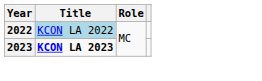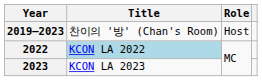 <table class="wikitable plainrowheaders">
 <tr>
 <th scope="col">Year</th>
 <th scope="col">Title</th>
 <th scope="col">Role</th>
 <th scope="col"></th>
+</tr>
+<tr>
+<th scope="row">2019–2023</th>
+<td>찬이의 '방' (Chan's Room)</td>
+<td>Host</td>
+<td></td>
 </tr>
 <tr>
 <th scope="row">2022</th>
 <td style="background: lightblue;"><a href='#'>KCON</a> LA 2022</td>
 <td rowspan="2">MC</td>
 <td></td>
 </tr>
 <tr>
 <th scope="row">2023</th>
-<td><strong><a href='#'>KCON</a> LA 2023</strong></td>
+<td><a href='#'>KCON</a> LA 2023</td>
 <td></td>
 </tr>
 </table>
